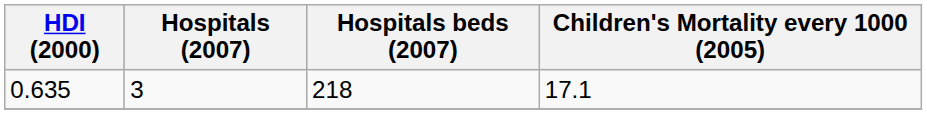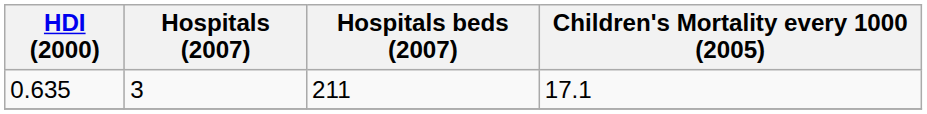 <table class="wikitable" border="1">
 <tr>
 <th><a href='#'>HDI</a> (2000)</th>
 <th>Hospitals (2007)</th>
 <th>Hospitals beds (2007)</th>
 <th>Children's Mortality every 1000 (2005)</th>
 </tr>
 <tr>
 <td>0.635</td>
 <td>3</td>
-<td>218</td>
+<td>211</td>
 <td>17.1</td>
 </tr>
 <tr>
 </tr>
 </table>
